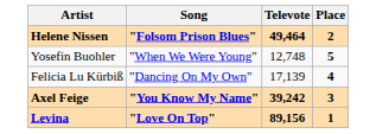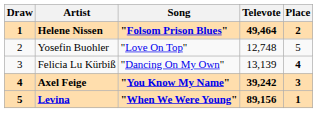 <table class="sortable wikitable" style="margin: 1em auto 1em auto; text-align:center">
 <tr>
+<th>Draw</th>
 <th>Artist</th>
 <th>Song </th>
 <th>Televote</th>
 <th>Place</th>
 </tr>
 <tr style="font-weight:bold; background:navajowhite;">
+<td>1</td>
 <td align="left">Helene Nissen</td>
 <td align="left">"<a href='#'>Folsom Prison Blues</a>" </td>
 <td>49,464</td>
 <td>2</td>
 </tr>
 <tr>
+<td>2</td>
 <td align="left">Yosefin Buohler</td>
-<td align="left">"<a href='#'>When We Were Young</a>" </td>
+<td align="left">"<a href='#'>Love On Top</a>" </td>
 <td>12,748</td>
-<td><strong>5</strong></td>
+<td>5</td>
 </tr>
 <tr>
+<td>3</td>
 <td align="left">Felicia Lu Kürbiß</td>
 <td align="left">"<a href='#'>Dancing On My Own</a>" </td>
-<td>17,139</td>
+<td>13,139</td>
 <td><strong>4</strong></td>
 </tr>
 <tr style="font-weight:bold; background:navajowhite;">
+<td>4</td>
 <td align="left">Axel Feige</td>
 <td align="left">"<a href='#'>You Know My Name</a>" </td>
 <td>39,242</td>
 <td>3</td>
 </tr>
 <tr style="font-weight:bold; background:navajowhite;">
+<td>5</td>
 <td align="left"><a href='#'>Levina</a></td>
-<td align="left">"<a href='#'>Love On Top</a>" </td>
+<td align="left">"<a href='#'>When We Were Young</a>" </td>
 <td>89,156</td>
 <td>1</td>
 </tr>
 </table>
